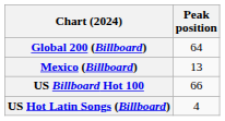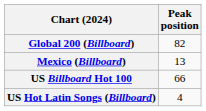 <table class="wikitable sortable plainrowheaders" style="text-align:center">
 <tr>
 <th scope="col">Chart (2024)</th>
 <th scope="col">Peak<br>position</th>
 </tr>
 <tr>
 <th scope="row"><a href='#'>Global 200</a> (<em><a href='#'>Billboard</a></em>)</th>
-<td>64</td>
+<td>82</td>
 </tr>
 <tr>
 <th scope="row"><a href='#'>Mexico</a> (<em><a href='#'>Billboard</a></em>)</th>
 <td>13</td>
 </tr>
 <tr>
 <th scope="row">US <a href='#'><em>Billboard</em> Hot 100</a></th>
 <td>66</td>
 </tr>
 <tr>
 <th scope="row">US <a href='#'>Hot Latin Songs</a> (<em><a href='#'>Billboard</a></em>)</th>
 <td>4</td>
 </tr>
 </table>
